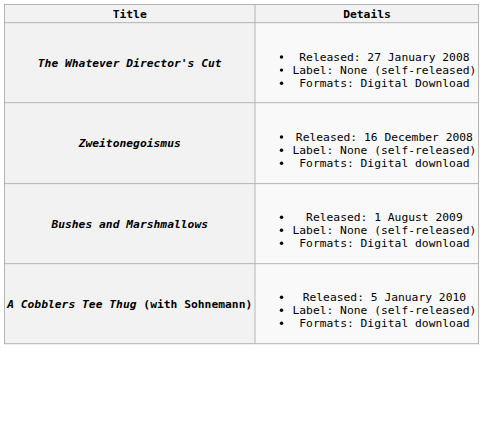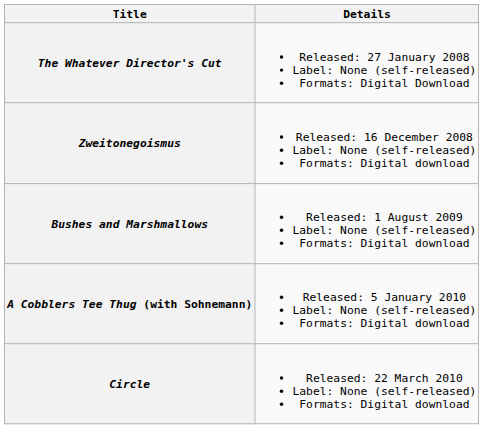 <table class="wikitable plainrowheaders" style="text-align:center;">
 <tr>
 <th scope="col">Title</th>
 <th scope="col">Details</th>
 </tr>
 <tr>
 <th scope="row"><em>The Whatever Director's Cut</em></th>
 <td><br><ul><li>Released: 27 January 2008</li><li>Label: None (self-released)</li><li>Formats: Digital Download</li></ul></td>
 </tr>
 <tr>
 <th scope="row"><em>Zweitonegoismus</em></th>
 <td><br><ul><li>Released: 16 December 2008</li><li>Label: None (self-released)</li><li>Formats: Digital download</li></ul></td>
 </tr>
 <tr>
 <th scope="row"><em>Bushes and Marshmallows</em></th>
 <td><br><ul><li>Released: 1 August 2009</li><li>Label: None (self-released)</li><li>Formats: Digital download</li></ul></td>
 </tr>
 <tr>
 <th scope="row"><em>A Cobblers Tee Thug</em> (with Sohnemann)</th>
 <td><br><ul><li>Released: 5 January 2010</li><li>Label: None (self-released)</li><li>Formats: Digital download</li></ul></td>
 </tr>
+<tr>
+<th scope="row"><em>Circle</em></th>
+<td><br><ul><li>Released: 22 March 2010</li><li>Label: None (self-released)</li><li>Formats: Digital download</li></ul></td>
+</tr>
 </table>
